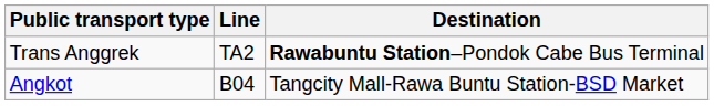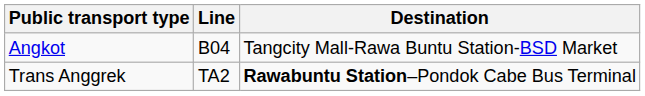 <table class="wikitable sortable">
 <tr>
 <th>Public transport type</th>
 <th>Line</th>
 <th>Destination</th>
 </tr>
 <tr>
+<td><a href='#'>Angkot</a></td>
+<td>B04</td>
+<td>Tangcity Mall-Rawa Buntu Station-<a href='#'>BSD</a> Market</td>
+</tr>
+<tr>
 <td>Trans Anggrek</td>
 <td>TA2</td>
 <td><strong>Rawabuntu Station</strong>–Pondok Cabe Bus Terminal</td>
 </tr>
-<tr>
-<td><a href='#'>Angkot</a></td>
-<td>B04</td>
-<td>Tangcity Mall-Rawa Buntu Station-<a href='#'>BSD</a> Market</td>
-</tr>
 </table>
